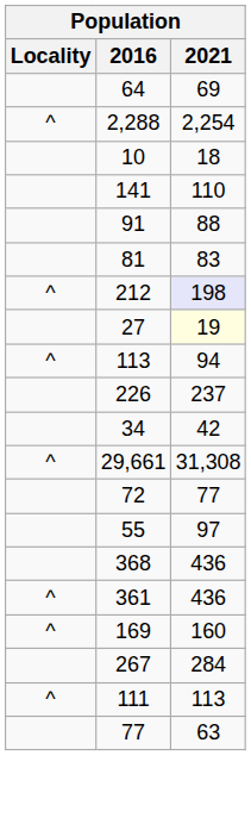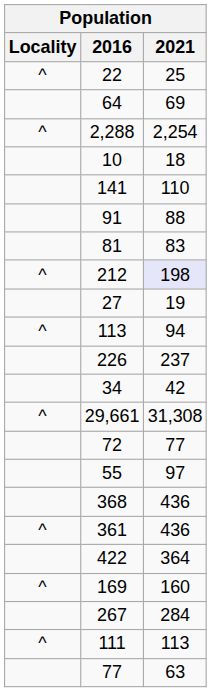 <table class="wikitable" style="text-align:center;">
 <tr>
 <th colspan="3" style="text-align:center;  font-weight:bold">Population</th>
 </tr>
 <tr>
 <th style="text-align:center; background:  font-weight:bold">Locality</th>
 <th style="text-align:center; background:  font-weight:bold"><strong>2016</strong></th>
 <th style="text-align:center; background:  font-weight:bold"><strong>2021</strong></th>
+</tr>
+<tr>
+<td>^</td>
+<td>22</td>
+<td>25</td>
 </tr>
 <tr>
 <td></td>
 <td>64</td>
 <td>69</td>
 </tr>
 <tr>
 <td>^</td>
 <td>2,288</td>
 <td>2,254</td>
 </tr>
 <tr>
 <td></td>
 <td>10</td>
 <td>18</td>
 </tr>
 <tr>
 <td></td>
 <td>141</td>
 <td>110</td>
 </tr>
 <tr>
 <td></td>
 <td>91</td>
 <td>88</td>
 </tr>
 <tr>
 <td></td>
 <td>81</td>
 <td>83</td>
 </tr>
 <tr>
 <td>^</td>
 <td>212</td>
 <td style="background: lavender;">198</td>
 </tr>
 <tr>
 <td></td>
 <td>27</td>
-<td style="background: lightyellow;">19</td>
+<td>19</td>
 </tr>
 <tr>
 <td>^</td>
 <td>113</td>
 <td>94</td>
 </tr>
 <tr>
 <td></td>
 <td>226</td>
 <td>237</td>
 </tr>
 <tr>
 <td></td>
 <td>34</td>
 <td>42</td>
 </tr>
 <tr>
 <td>^</td>
 <td>29,661</td>
 <td>31,308</td>
 </tr>
 <tr>
 <td></td>
 <td>72</td>
 <td>77</td>
 </tr>
 <tr>
 <td></td>
 <td>55</td>
 <td>97</td>
 </tr>
 <tr>
 <td></td>
 <td>368</td>
 <td>436</td>
 </tr>
 <tr>
 <td>^</td>
 <td>361</td>
 <td>436</td>
 </tr>
 <tr>
+<td></td>
+<td>422</td>
+<td>364</td>
+</tr>
+<tr>
 <td>^</td>
 <td>169</td>
 <td>160</td>
 </tr>
 <tr>
 <td></td>
 <td>267</td>
 <td>284</td>
 </tr>
 <tr>
 <td>^</td>
 <td>111</td>
 <td>113</td>
 </tr>
 <tr>
 <td></td>
 <td>77</td>
 <td>63</td>
 </tr>
 </table>
